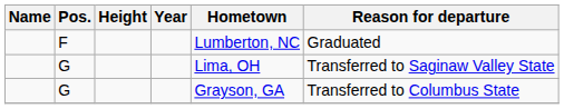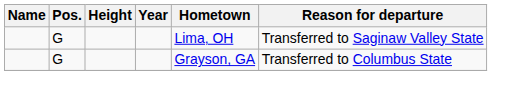 <table class="wikitable sortable" style="font-size:90%;" border="1">
 <tr>
 <th>Name</th>
 <th>Pos.</th>
 <th>Height</th>
 <th>Year</th>
 <th>Hometown</th>
 <th ! class="unsortable">Reason for departure</th>
-</tr>
-<tr>
-<td></td>
-<td>F</td>
-<td></td>
-<td></td>
-<td><a href='#'>Lumberton, NC</a></td>
-<td>Graduated</td>
 </tr>
 <tr>
 <td></td>
 <td>G</td>
 <td></td>
 <td></td>
 <td><a href='#'>Lima, OH</a></td>
 <td>Transferred to <a href='#'>Saginaw Valley State</a></td>
 </tr>
 <tr>
 <td></td>
 <td>G</td>
 <td></td>
 <td></td>
 <td><a href='#'>Grayson, GA</a></td>
 <td>Transferred to <a href='#'>Columbus State</a></td>
 </tr>
 <tr>
 </tr>
 </table>
